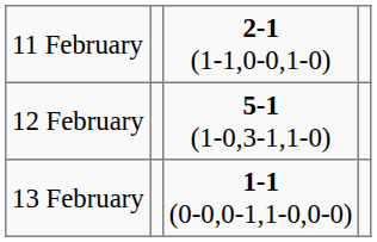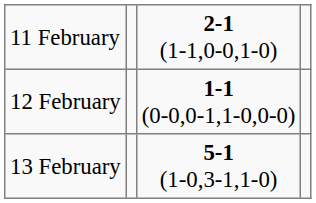 <table bgcolor="#f9f9f9" cellpadding="3" cellspacing="0" border="1" style="font-size: 95%; border: gray solid 1px; border-collapse: collapse; background: #f9f9f9;">
 <tr>
 <td>11 February</td>
 <td></td>
 <td align="center"><strong>2-1</strong><br>(1-1,0-0,1-0)</td>
 <td></td>
 </tr>
 <tr>
 <td>12 February</td>
 <td></td>
-<td align="center"><strong>5-1</strong><br>(1-0,3-1,1-0)</td>
+<td align="center"><strong>1-1</strong><br>(0-0,0-1,1-0,0-0)</td>
 <td></td>
 </tr>
 <tr>
 <td>13 February</td>
 <td></td>
-<td align="center"><strong>1-1</strong><br>(0-0,0-1,1-0,0-0)</td>
+<td align="center"><strong>5-1</strong><br>(1-0,3-1,1-0)</td>
 <td></td>
 </tr>
 </table>
